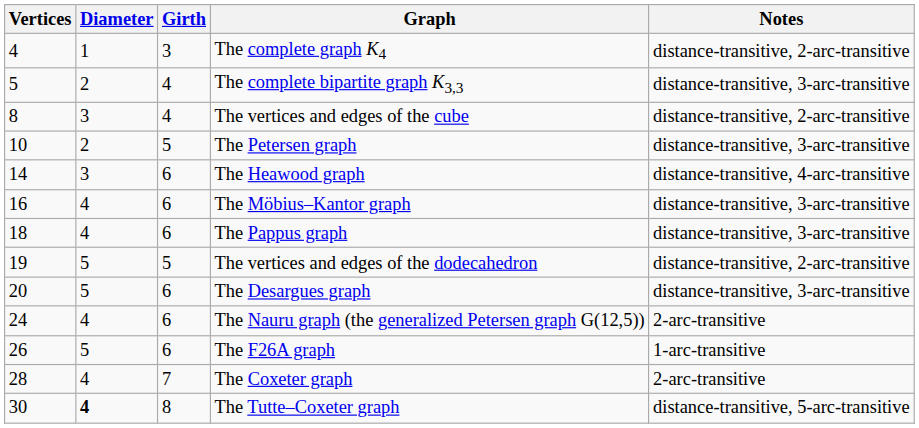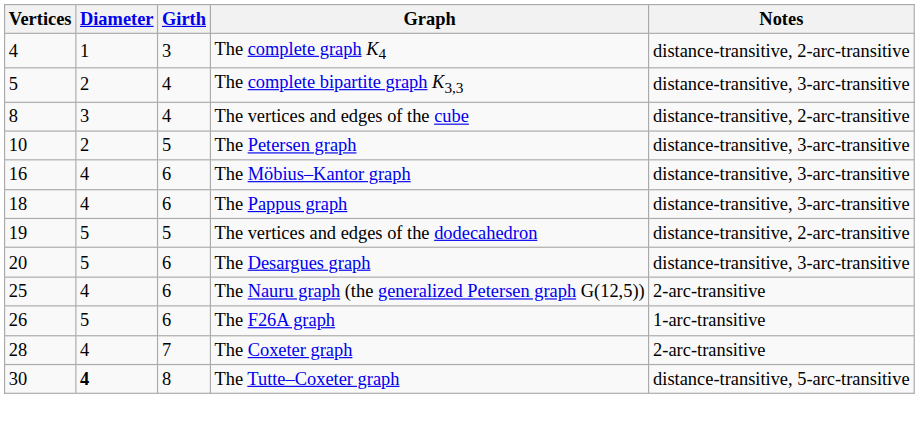 <table class="wikitable">
 <tr>
 <th><strong>Vertices</strong></th>
 <th><strong><a href='#'>Diameter</a></strong></th>
 <th><strong><a href='#'>Girth</a></strong></th>
 <th><strong>Graph</strong></th>
 <th><strong>Notes</strong></th>
 </tr>
 <tr>
 <td>4</td>
 <td>1</td>
 <td>3</td>
 <td>The <a href='#'>complete graph</a> <em>K</em><sub>4</sub></td>
 <td>distance-transitive, 2-arc-transitive</td>
 </tr>
 <tr>
 <td>5</td>
 <td>2</td>
 <td>4</td>
 <td>The <a href='#'>complete bipartite graph</a> <em>K</em><sub>3,3</sub></td>
 <td>distance-transitive, 3-arc-transitive</td>
 </tr>
 <tr>
 <td>8</td>
 <td>3</td>
 <td>4</td>
 <td>The vertices and edges of the <a href='#'>cube</a></td>
 <td>distance-transitive, 2-arc-transitive</td>
 </tr>
 <tr>
 <td>10</td>
 <td>2</td>
 <td>5</td>
 <td>The <a href='#'>Petersen graph</a></td>
 <td>distance-transitive, 3-arc-transitive</td>
 </tr>
 <tr>
-<td>14</td>
-<td>3</td>
-<td>6</td>
-<td>The <a href='#'>Heawood graph</a></td>
-<td>distance-transitive, 4-arc-transitive</td>
-</tr>
-<tr>
 <td>16</td>
 <td>4</td>
 <td>6</td>
 <td>The <a href='#'>Möbius–Kantor graph</a></td>
 <td>distance-transitive, 3-arc-transitive</td>
 </tr>
 <tr>
 <td>18</td>
 <td>4</td>
 <td>6</td>
 <td>The <a href='#'>Pappus graph</a></td>
 <td>distance-transitive, 3-arc-transitive</td>
 </tr>
 <tr>
 <td>19</td>
 <td>5</td>
 <td>5</td>
 <td>The vertices and edges of the <a href='#'>dodecahedron</a></td>
 <td>distance-transitive, 2-arc-transitive</td>
 </tr>
 <tr>
 <td>20</td>
 <td>5</td>
 <td>6</td>
 <td>The <a href='#'>Desargues graph</a></td>
 <td>distance-transitive, 3-arc-transitive</td>
 </tr>
 <tr>
-<td>24</td>
+<td>25</td>
 <td>4</td>
 <td>6</td>
 <td>The <a href='#'>Nauru graph</a> (the <a href='#'>generalized Petersen graph</a> G(12,5))</td>
 <td>2-arc-transitive</td>
 </tr>
 <tr>
 <td>26</td>
 <td>5</td>
 <td>6</td>
 <td>The <a href='#'>F26A graph</a></td>
 <td>1-arc-transitive</td>
 </tr>
 <tr>
 <td>28</td>
 <td>4</td>
 <td>7</td>
 <td>The <a href='#'>Coxeter graph</a></td>
 <td>2-arc-transitive</td>
 </tr>
 <tr>
 <td>30</td>
 <td><strong>4</strong></td>
 <td>8</td>
 <td>The <a href='#'>Tutte–Coxeter graph</a></td>
 <td>distance-transitive, 5-arc-transitive</td>
 </tr>
 </table>
